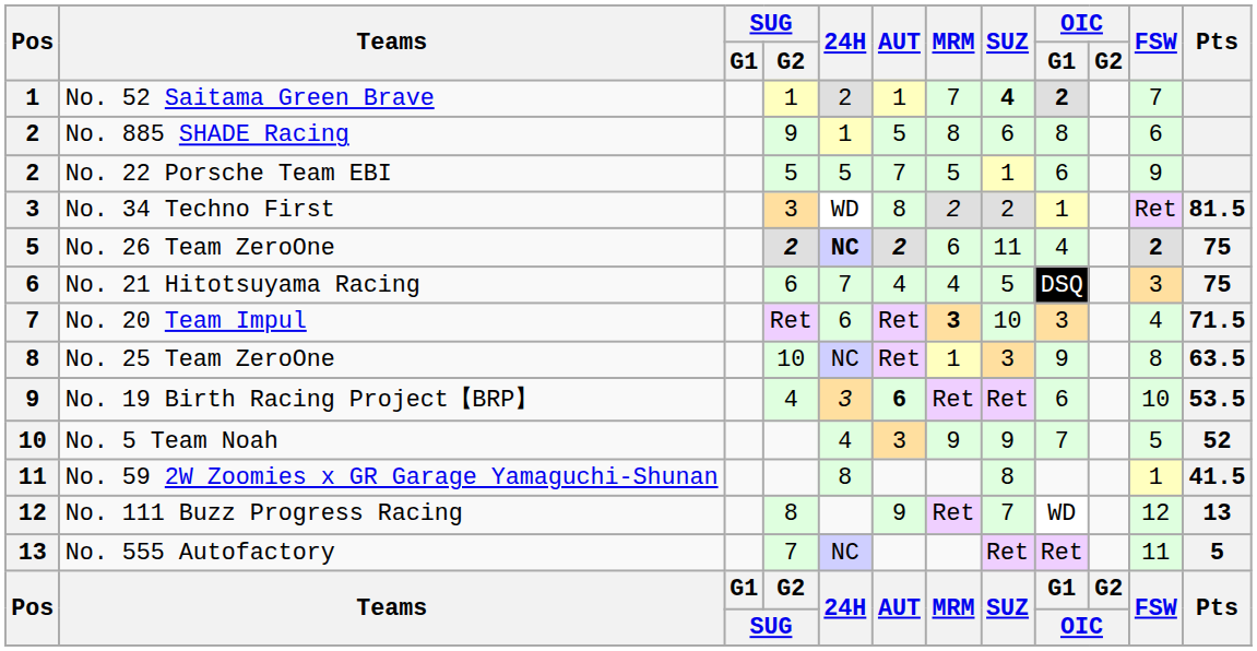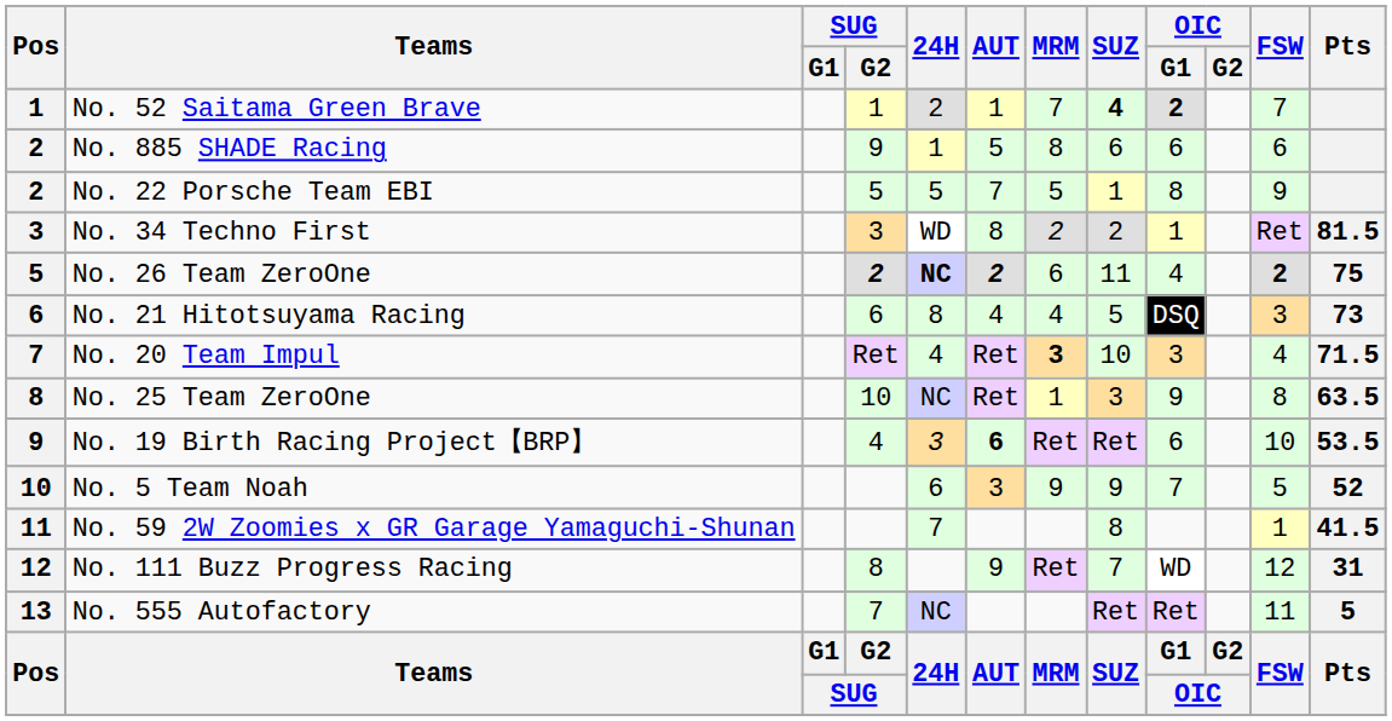 <table class="wikitable" style="font-size:85%; text-align:center">
 <tr>
 <th rowspan=2>Pos</th>
 <th rowspan=2>Teams</th>
 <th colspan=2><a href='#'>SUG</a></th>
 <th rowspan=2><a href='#'>24H</a></th>
 <th rowspan=2><a href='#'>AUT</a></th>
 <th rowspan=2><a href='#'>MRM</a></th>
 <th rowspan=2><a href='#'>SUZ</a></th>
 <th colspan=2><a href='#'>OIC</a></th>
 <th rowspan=2><a href='#'>FSW</a></th>
 <th rowspan=2>Pts</th>
 </tr>
 <tr>
 <th>G1</th>
 <th>G2</th>
 <th>G1</th>
 <th>G2</th>
 </tr>
 <tr>
 <th>1</th>
 <td align="left"> No. 52 <a href='#'>Saitama Green Brave</a></td>
 <td></td>
 <td style="background:#ffffbf;">1</td>
 <td style="background:#dfdfdf;">2</td>
 <td style="background:#ffffbf;">1</td>
 <td style="background:#dfffdf;">7</td>
 <td style="background:#dfffdf;"><strong>4</strong></td>
 <td style="background:#dfdfdf;"><strong>2</strong></td>
 <td></td>
 <td style="background:#dfffdf;">7</td>
 <th></th>
 </tr>
 <tr>
 <th>2</th>
 <td align="left"> No. 885 <a href='#'>SHADE Racing</a></td>
 <td></td>
 <td style="background:#dfffdf;">9</td>
 <td style="background:#ffffbf;">1</td>
 <td style="background:#dfffdf;">5</td>
 <td style="background:#dfffdf;">8</td>
 <td style="background:#dfffdf;">6</td>
-<td style="background:#dfffdf;">8</td>
+<td style="background:#dfffdf;">6</td>
 <td></td>
 <td style="background:#dfffdf;">6</td>
 <th></th>
 </tr>
 <tr>
 <th>2</th>
 <td align="left"> No. 22 Porsche Team EBI</td>
 <td></td>
 <td style="background:#dfffdf;">5</td>
 <td style="background:#dfffdf;">5</td>
 <td style="background:#dfffdf;">7</td>
 <td style="background:#dfffdf;">5</td>
 <td style="background:#ffffbf;">1</td>
-<td style="background:#dfffdf;">6</td>
+<td style="background:#dfffdf;">8</td>
 <td></td>
 <td style="background:#dfffdf;">9</td>
 <th></th>
 </tr>
 <tr>
 <th>3</th>
 <td align="left"> No. 34 Techno First</td>
 <td></td>
 <td style="background:#ffdf9f;">3</td>
 <td style="background:#FFFFFF;">WD</td>
 <td style="background:#dfffdf;">8</td>
 <td style="background:#dfdfdf;"><em>2</em></td>
 <td style="background:#dfdfdf;">2</td>
 <td style="background:#ffffbf;">1</td>
 <td></td>
 <td style="background:#efcfff;">Ret</td>
 <th>81.5</th>
 </tr>
 <tr>
 <th>5</th>
 <td align="left"> No. 26 Team ZeroOne</td>
 <td></td>
 <td style="background:#dfdfdf;"><strong><em>2</em></strong></td>
 <td style="background:#cfcfff;"><strong>NC</strong></td>
 <td style="background:#dfdfdf;"><strong><em>2</em></strong></td>
 <td style="background:#dfffdf;">6</td>
 <td style="background:#dfffdf;">11</td>
 <td style="background:#dfffdf;">4</td>
 <td></td>
 <td style="background:#dfdfdf;"><strong>2</strong></td>
 <th>75</th>
 </tr>
 <tr>
 <th>6</th>
 <td align="left"> No. 21 Hitotsuyama Racing</td>
 <td></td>
 <td style="background:#dfffdf;">6</td>
-<td style="background:#dfffdf;">7</td>
+<td style="background:#dfffdf;">8</td>
 <td style="background:#dfffdf;">4</td>
 <td style="background:#dfffdf;">4</td>
 <td style="background:#dfffdf;">5</td>
 <td style="background-color:#000000;color:white">DSQ</td>
 <td></td>
 <td style="background:#ffdf9f;">3</td>
-<th>75</th>
+<th>73</th>
 </tr>
 <tr>
 <th>7</th>
 <td align="left"> No. 20 <a href='#'>Team Impul</a></td>
 <td></td>
 <td style="background:#efcfff;">Ret</td>
-<td style="background:#dfffdf;">6</td>
+<td style="background:#dfffdf;">4</td>
 <td style="background:#efcfff;">Ret</td>
 <td style="background:#ffdf9f;"><strong>3</strong></td>
 <td style="background:#dfffdf;">10</td>
 <td style="background:#ffdf9f;">3</td>
 <td></td>
 <td style="background:#dfffdf;">4</td>
 <th>71.5</th>
 </tr>
 <tr>
 <th>8</th>
 <td align="left"> No. 25 Team ZeroOne</td>
 <td></td>
 <td style="background:#dfffdf;">10</td>
 <td style="background:#cfcfff;">NC</td>
 <td style="background:#efcfff;">Ret</td>
 <td style="background:#ffffbf;">1</td>
 <td style="background:#ffdf9f;">3</td>
 <td style="background:#dfffdf;">9</td>
 <td></td>
 <td style="background:#dfffdf;">8</td>
 <th>63.5</th>
 </tr>
 <tr>
 <th>9</th>
 <td align="left"> No. 19 Birth Racing Project【BRP】</td>
 <td></td>
 <td style="background:#dfffdf;">4</td>
 <td style="background:#ffdf9f;"><em>3</em></td>
 <td style="background:#dfffdf;"><strong>6</strong></td>
 <td style="background:#efcfff;">Ret</td>
 <td style="background:#efcfff;">Ret</td>
 <td style="background:#dfffdf;">6</td>
 <td></td>
 <td style="background:#dfffdf;">10</td>
 <th>53.5</th>
 </tr>
 <tr>
 <th>10</th>
 <td align="left"> No. 5 Team Noah</td>
 <td></td>
 <td></td>
-<td style="background:#dfffdf;">4</td>
+<td style="background:#dfffdf;">6</td>
 <td style="background:#ffdf9f;">3</td>
 <td style="background:#dfffdf;">9</td>
 <td style="background:#dfffdf;">9</td>
 <td style="background:#dfffdf;">7</td>
 <td></td>
 <td style="background:#dfffdf;">5</td>
 <th>52</th>
 </tr>
 <tr>
 <th>11</th>
 <td align="left"> No. 59 <a href='#'>2W Zoomies x GR Garage Yamaguchi-Shunan</a></td>
 <td></td>
 <td></td>
-<td style="background:#dfffdf;">8</td>
+<td style="background:#dfffdf;">7</td>
 <td></td>
 <td></td>
 <td style="background:#dfffdf;">8</td>
 <td></td>
 <td></td>
 <td style="background:#ffffbf;">1</td>
 <th>41.5</th>
 </tr>
 <tr>
 <th>12</th>
 <td align="left"> No. 111 Buzz Progress Racing</td>
 <td></td>
 <td style="background:#dfffdf;">8</td>
 <td></td>
 <td style="background:#dfffdf;">9</td>
 <td style="background:#efcfff;">Ret</td>
 <td style="background:#dfffdf;">7</td>
 <td style="background:#FFFFFF;">WD</td>
 <td></td>
 <td style="background:#dfffdf;">12</td>
-<th>13</th>
+<th>31</th>
 </tr>
 <tr>
 <th>13</th>
 <td align="left"> No. 555 Autofactory</td>
 <td></td>
 <td style="background:#dfffdf;">7</td>
 <td style="background:#cfcfff;">NC</td>
 <td></td>
 <td></td>
 <td style="background:#efcfff;">Ret</td>
 <td style="background:#efcfff;">Ret</td>
 <td></td>
 <td style="background:#dfffdf;">11</td>
 <th>5</th>
 </tr>
 <tr>
 <th rowspan=2>Pos</th>
 <th rowspan=2>Teams</th>
 <th>G1</th>
 <th>G2</th>
 <th rowspan=2><a href='#'>24H</a></th>
 <th rowspan=2><a href='#'>AUT</a></th>
 <th rowspan=2><a href='#'>MRM</a></th>
 <th rowspan=2><a href='#'>SUZ</a></th>
 <th>G1</th>
 <th>G2</th>
 <th rowspan=2><a href='#'>FSW</a></th>
 <th rowspan=2>Pts</th>
 </tr>
 <tr>
 <th colspan=2><a href='#'>SUG</a></th>
 <th colspan=2><a href='#'>OIC</a></th>
 </tr>
 <tr>
 </tr>
 </table>
